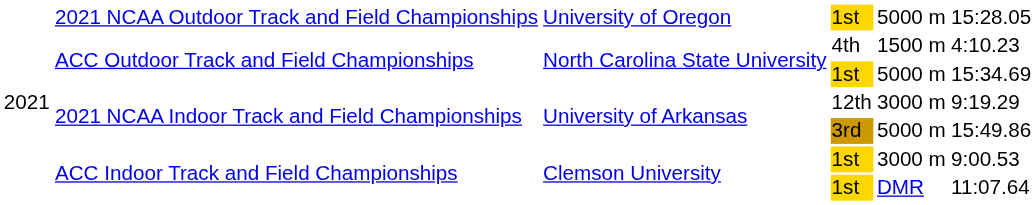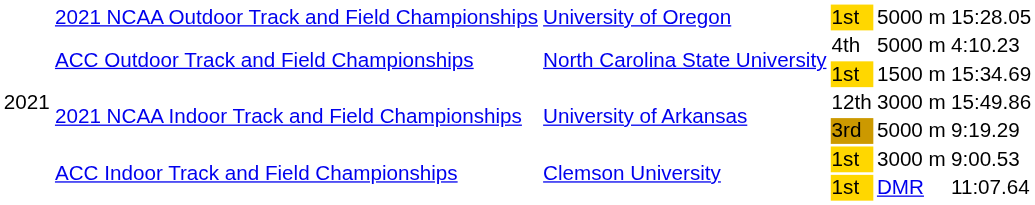 <table>
 <tr>
 <td rowspan=7>2021</td>
 <td><a href='#'>2021 NCAA Outdoor Track and Field Championships</a></td>
 <td><a href='#'>University of Oregon</a></td>
 <td bgcolor=gold>1st</td>
 <td>5000 m</td>
 <td>15:28.05</td>
 </tr>
 <tr>
 <td rowspan=2><a href='#'>ACC Outdoor Track and Field Championships</a></td>
 <td rowspan=2><a href='#'>North Carolina State University</a></td>
 <td>4th</td>
-<td>1500 m</td>
+<td>5000 m</td>
 <td>4:10.23</td>
 </tr>
 <tr>
 <td bgcolor=gold>1st</td>
-<td>5000 m</td>
+<td>1500 m</td>
 <td>15:34.69</td>
 </tr>
 <tr>
 <td rowspan=2><a href='#'>2021 NCAA Indoor Track and Field Championships</a></td>
 <td rowspan=2><a href='#'>University of Arkansas</a></td>
 <td>12th</td>
 <td>3000 m</td>
-<td>9:19.29</td>
+<td>15:49.86</td>
 </tr>
 <tr>
 <td bgcolor=cc9900>3rd</td>
 <td>5000 m</td>
-<td>15:49.86</td>
+<td>9:19.29</td>
 </tr>
 <tr>
 <td rowspan=2><a href='#'>ACC Indoor Track and Field Championships</a></td>
 <td rowspan=2><a href='#'>Clemson University</a></td>
 <td bgcolor=gold>1st</td>
 <td>3000 m</td>
 <td>9:00.53</td>
 </tr>
 <tr>
 <td bgcolor=gold>1st</td>
 <td><a href='#'>DMR</a></td>
 <td>11:07.64</td>
 </tr>
 </table>
